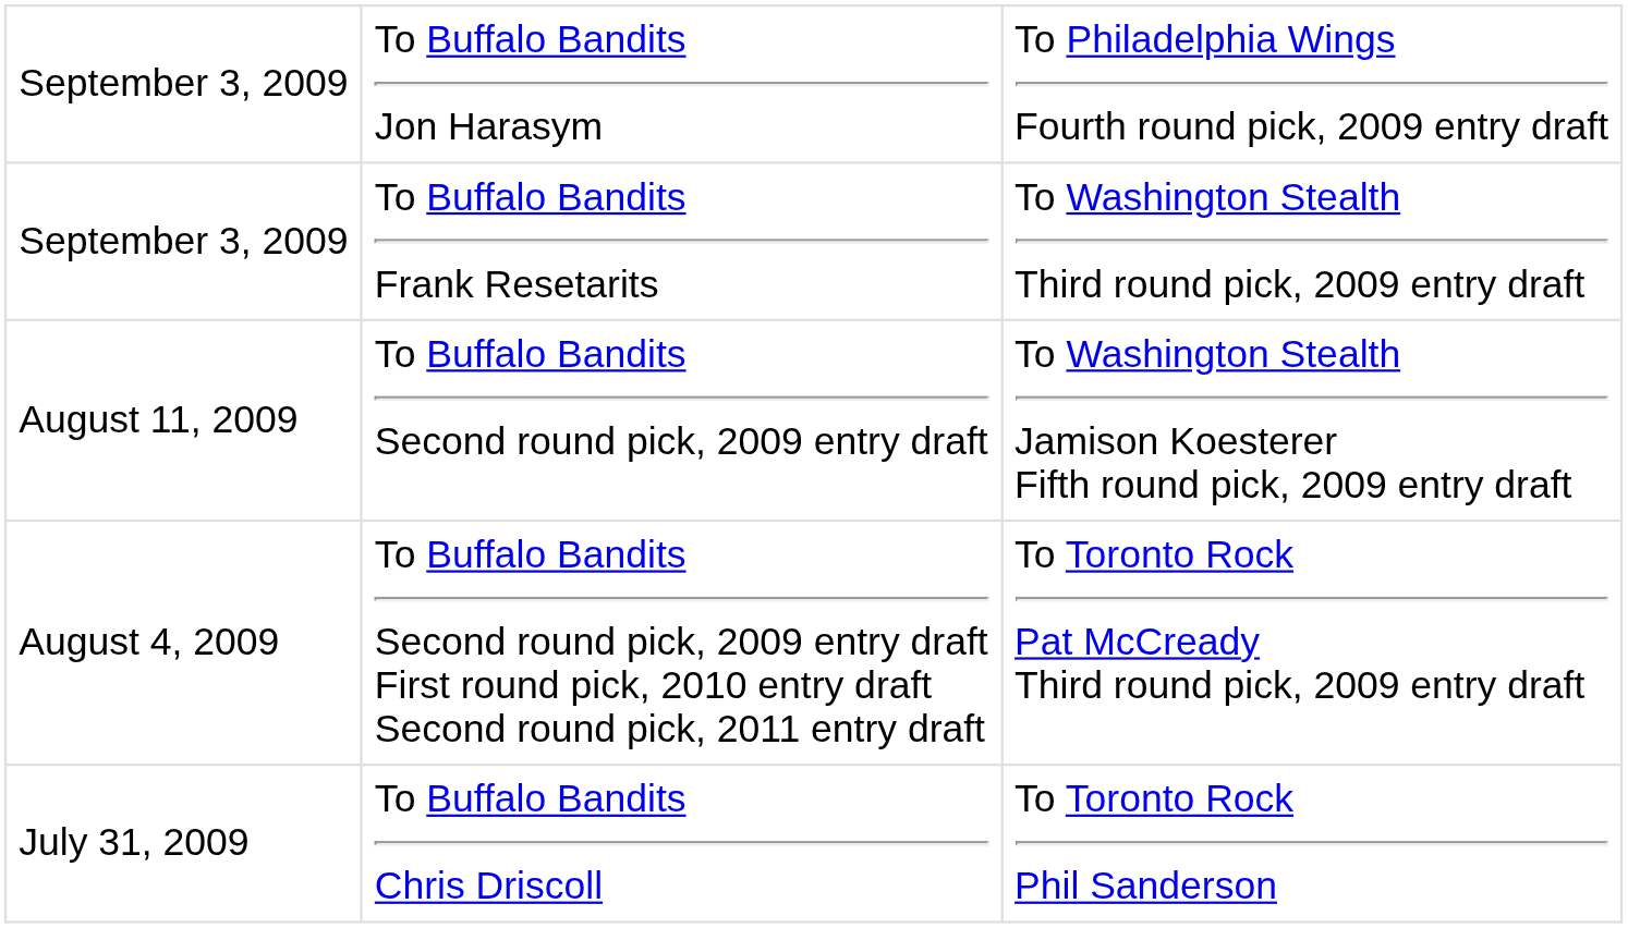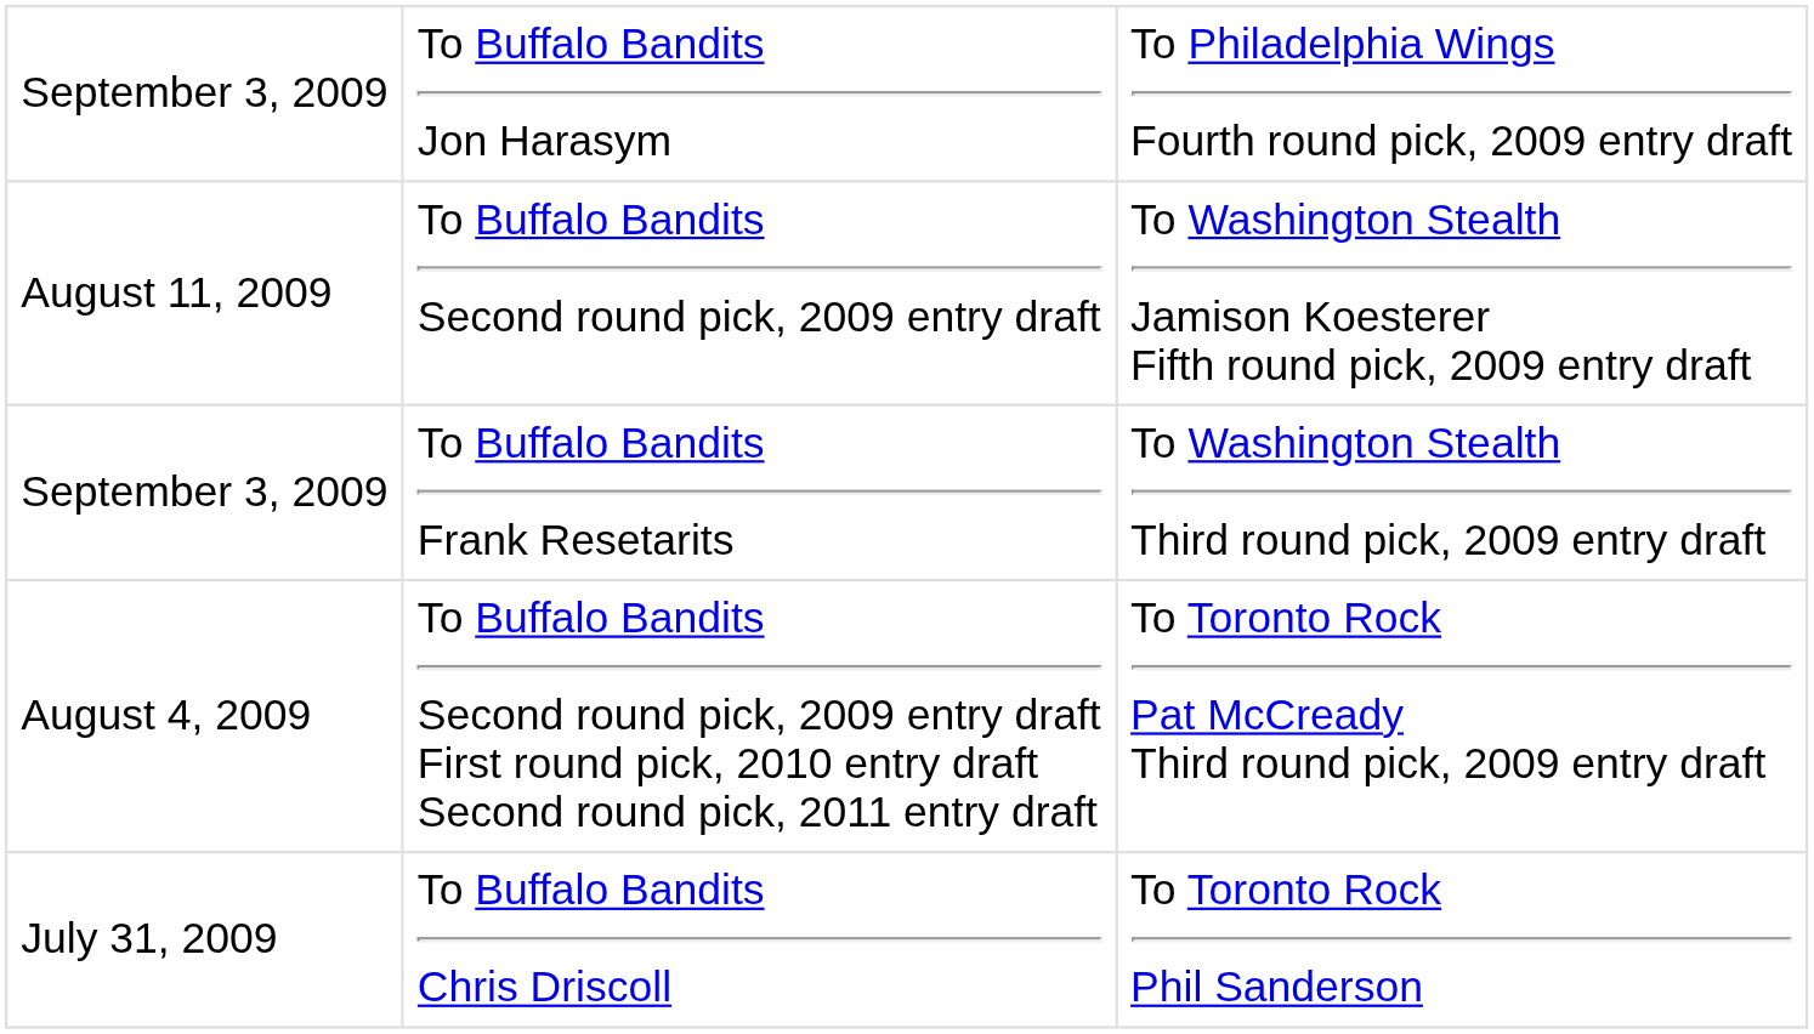 <table border=1 style="border-collapse:collapse" bordercolor="#DFDFDF"  cellpadding="5">
 <tr>
 <td>September 3, 2009</td>
 <td valign="top">To <a href='#'>Buffalo Bandits</a> <hr>Jon Harasym</td>
 <td valign="top">To <a href='#'>Philadelphia Wings</a><hr>Fourth round pick, 2009 entry draft</td>
 </tr>
 <tr>
+<td>August 11, 2009</td>
+<td valign="top">To <a href='#'>Buffalo Bandits</a> <hr>Second round pick, 2009 entry draft</td>
+<td valign="top">To <a href='#'>Washington Stealth</a><hr>Jamison Koesterer<br>Fifth round pick, 2009 entry draft</td>
+</tr>
+<tr>
 <td>September 3, 2009</td>
 <td valign="top">To <a href='#'>Buffalo Bandits</a> <hr>Frank Resetarits</td>
 <td valign="top">To <a href='#'>Washington Stealth</a><hr>Third round pick, 2009 entry draft</td>
-</tr>
-<tr>
-<td>August 11, 2009</td>
-<td valign="top">To <a href='#'>Buffalo Bandits</a> <hr>Second round pick, 2009 entry draft</td>
-<td valign="top">To <a href='#'>Washington Stealth</a><hr>Jamison Koesterer<br>Fifth round pick, 2009 entry draft</td>
 </tr>
 <tr>
 <td>August 4, 2009</td>
 <td valign="top">To <a href='#'>Buffalo Bandits</a> <hr>Second round pick, 2009 entry draft<br>First round pick, 2010 entry draft<br>Second round pick, 2011 entry draft</td>
 <td valign="top">To <a href='#'>Toronto Rock</a><hr><a href='#'>Pat McCready</a><br>Third round pick, 2009 entry draft</td>
 </tr>
 <tr>
 <td>July 31, 2009</td>
 <td valign="top">To <a href='#'>Buffalo Bandits</a> <hr><a href='#'>Chris Driscoll</a></td>
 <td valign="top">To <a href='#'>Toronto Rock</a><hr><a href='#'>Phil Sanderson</a></td>
 </tr>
 </table>
